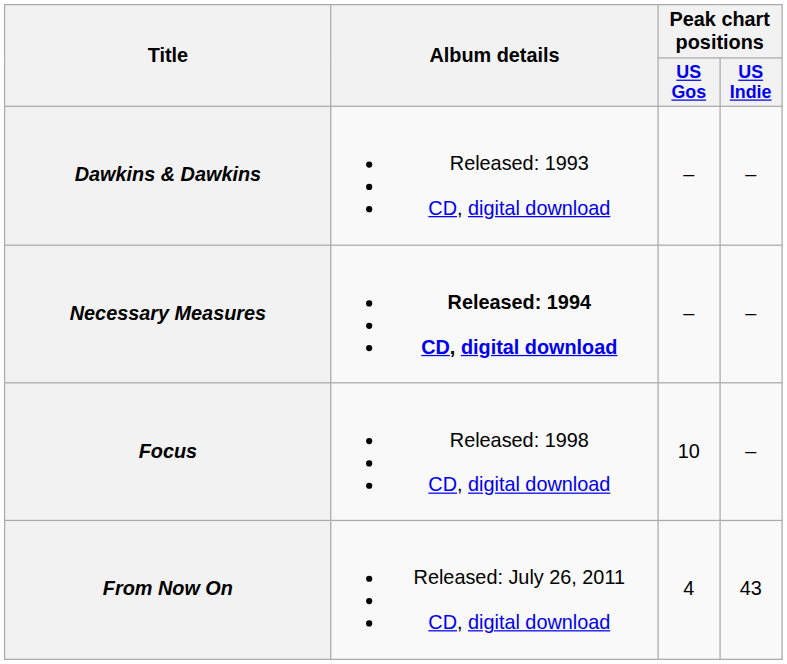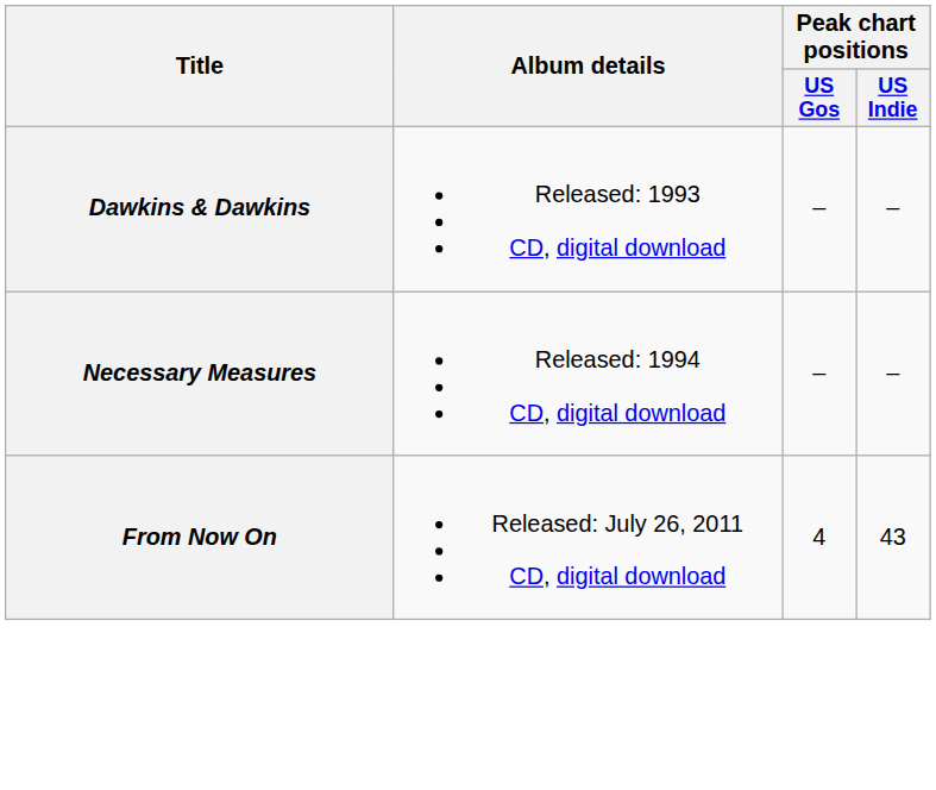 <table class="wikitable plainrowheaders" style="text-align:center;">
 <tr>
 <th scope="col" rowspan="2" style="width:16em;">Title</th>
 <th scope="col" rowspan="2" style="width:16em;">Album details</th>
 <th scope="col" colspan="2">Peak chart positions</th>
 </tr>
 <tr>
 <th style="width:3em; font-size:90%"><a href='#'>US<br>Gos</a></th>
 <th style="width:3em; font-size:90%"><a href='#'>US<br>Indie</a></th>
 </tr>
 <tr>
 <th scope="row"><em>Dawkins & Dawkins</em></th>
 <td><br><ul><li>Released: 1993</li><li></li><li><a href='#'>CD</a>, <a href='#'>digital download</a></li></ul></td>
 <td>–</td>
 <td>–</td>
 </tr>
 <tr>
 <th scope="row"><em>Necessary Measures</em></th>
-<td><strong><br><ul><li>Released: 1994</li><li></li><li><a href='#'>CD</a>, <a href='#'>digital download</a></li></ul></strong></td>
+<td><br><ul><li>Released: 1994</li><li></li><li><a href='#'>CD</a>, <a href='#'>digital download</a></li></ul></td>
 <td>–</td>
-<td>–</td>
-</tr>
-<tr>
-<th scope="row"><em>Focus</em></th>
-<td><br><ul><li>Released: 1998</li><li></li><li><a href='#'>CD</a>, <a href='#'>digital download</a></li></ul></td>
-<td>10</td>
 <td>–</td>
 </tr>
 <tr>
 <th scope="row"><em>From Now On</em></th>
 <td><br><ul><li>Released: July 26, 2011</li><li></li><li><a href='#'>CD</a>, <a href='#'>digital download</a></li></ul></td>
 <td>4</td>
 <td>43</td>
 </tr>
 </table>
